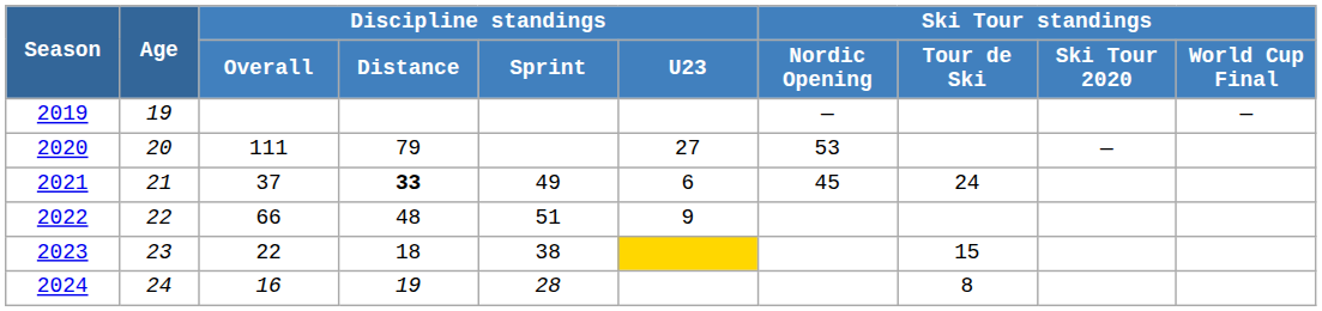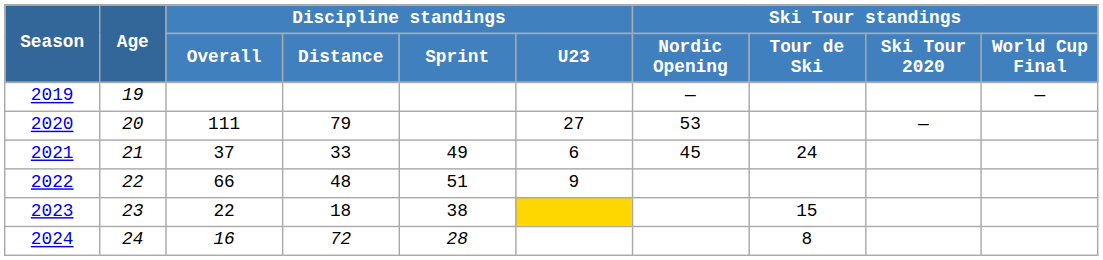 <table class="wikitable" style="font-size:95%; text-align:center; border:grey solid 1px; border-collapse:collapse; background:#ffffff;">
 <tr>
 <th style="background-color:#369; color:white; width:60px;" rowspan="2"> Season </th>
 <th style="background-color:#369; color:white; width:40px;" rowspan="2"> Age </th>
 <th style="background-color:#4180be; color:white;" colspan="4">Discipline standings</th>
 <th style="background-color:#4180be; color:white;" colspan="4">Ski Tour standings</th>
 </tr>
 <tr>
 <th style="background-color:#4180be; color:white; width:75px;">Overall</th>
 <th style="background-color:#4180be; color:white; width:75px;">Distance</th>
 <th style="background-color:#4180be; color:white; width:75px;">Sprint</th>
 <th style="background-color:#4180be; color:white; width:75px;">U23</th>
 <th style="background-color:#4180be; color:white; width:75px;">Nordic<br>Opening</th>
 <th style="background-color:#4180be; color:white; width:75px;">Tour de<br>Ski</th>
 <th style="background-color:#4180be; color:white; width:75px;">Ski Tour <br>2020</th>
 <th style="background-color:#4180be; color:white; width:75px;">World Cup<br>Final</th>
 </tr>
 <tr>
 <td><a href='#'>2019</a></td>
 <td><em>19</em></td>
 <td></td>
 <td></td>
 <td></td>
 <td></td>
 <td>—</td>
 <td></td>
 <td></td>
 <td>—</td>
 </tr>
 <tr>
 <td><a href='#'>2020</a></td>
 <td><em>20</em></td>
 <td>111</td>
 <td>79</td>
 <td></td>
 <td>27</td>
 <td>53</td>
 <td></td>
 <td>—</td>
 <td></td>
 </tr>
 <tr>
 <td><a href='#'>2021</a></td>
 <td><em>21</em></td>
 <td>37</td>
-<td><strong>33</strong></td>
+<td>33</td>
 <td>49</td>
 <td>6</td>
 <td>45</td>
 <td>24</td>
 <td></td>
 <td></td>
 </tr>
 <tr>
 <td><a href='#'>2022</a></td>
 <td><em>22</em></td>
 <td>66</td>
 <td>48</td>
 <td>51</td>
 <td>9</td>
 <td></td>
 <td></td>
 <td></td>
 <td></td>
 </tr>
 <tr>
 <td><a href='#'>2023</a></td>
 <td><em>23</em></td>
 <td>22</td>
 <td>18</td>
 <td>38</td>
 <td style="background:gold;"></td>
 <td></td>
 <td>15</td>
 <td></td>
 <td></td>
 </tr>
 <tr>
 <td><a href='#'>2024</a></td>
 <td><em>24</em></td>
 <td><em>16</em></td>
-<td><em>19</em></td>
+<td><em>72</em></td>
 <td><em>28</em></td>
 <td></td>
 <td></td>
 <td>8</td>
 <td></td>
 <td></td>
 </tr>
 </table>
